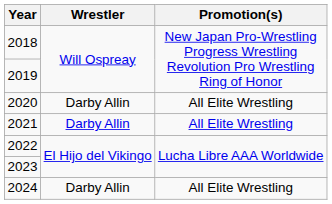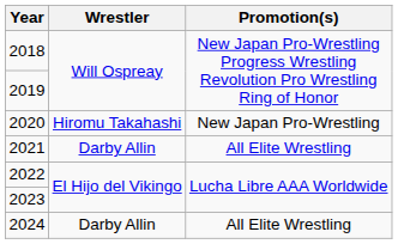 <table class="wikitable sortable" style="text-align: center">
 <tr>
 <th>Year</th>
 <th>Wrestler</th>
 <th>Promotion(s)</th>
 </tr>
 <tr>
 <td>2018</td>
 <td rowspan=2><a href='#'>Will Ospreay</a></td>
 <td rowspan=2><a href='#'>New Japan Pro-Wrestling</a><br><a href='#'>Progress Wrestling</a><br><a href='#'>Revolution Pro Wrestling</a><br><a href='#'>Ring of Honor</a></td>
 </tr>
 <tr>
 <td>2019</td>
 </tr>
 <tr>
 <td>2020</td>
-<td>Darby Allin</td>
-<td>All Elite Wrestling</td>
+<td><a href='#'>Hiromu Takahashi</a></td>
+<td>New Japan Pro-Wrestling</td>
 </tr>
 <tr>
 <td>2021</td>
 <td><a href='#'>Darby Allin</a></td>
 <td><a href='#'>All Elite Wrestling</a></td>
 </tr>
 <tr>
 <td>2022</td>
 <td rowspan="2"><a href='#'>El Hijo del Vikingo</a></td>
 <td rowspan="2"><a href='#'>Lucha Libre AAA Worldwide</a></td>
 </tr>
 <tr>
 <td>2023</td>
 </tr>
 <tr>
 <td>2024</td>
 <td>Darby Allin</td>
 <td>All Elite Wrestling</td>
 </tr>
 </table>
